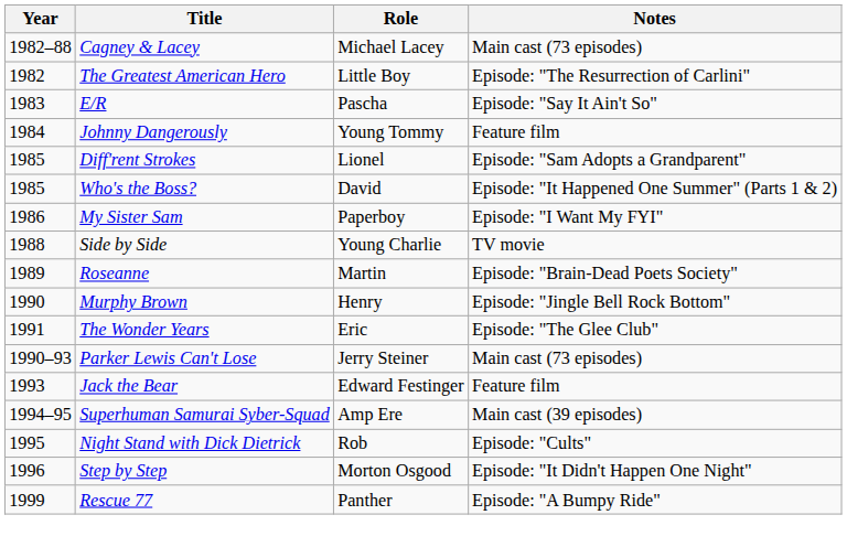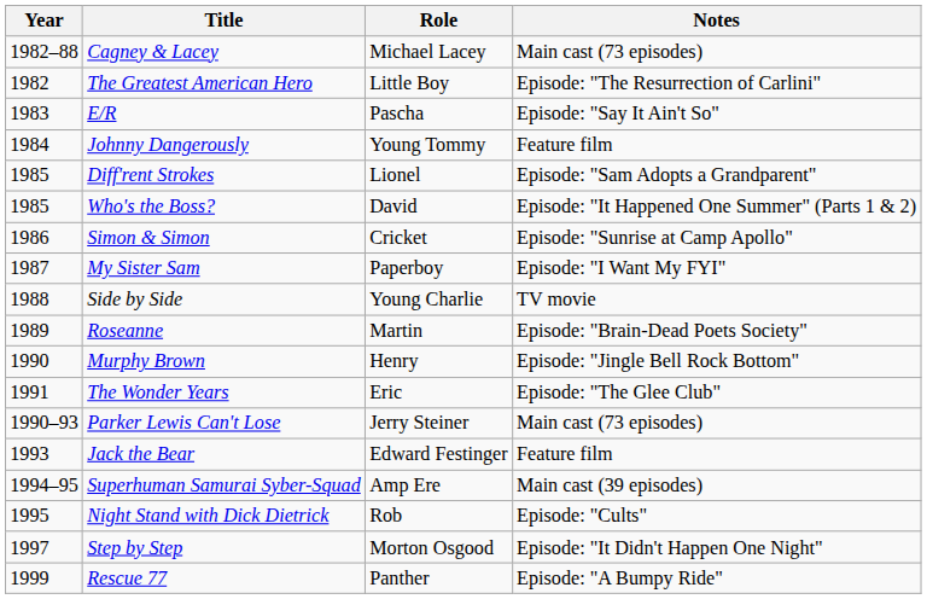 <table class="wikitable">
 <tr>
 <th>Year</th>
 <th>Title</th>
 <th>Role</th>
 <th>Notes</th>
 </tr>
 <tr>
 <td>1982–88</td>
 <td><em><a href='#'>Cagney & Lacey</a></em></td>
 <td>Michael Lacey</td>
 <td>Main cast (73 episodes)</td>
 </tr>
 <tr>
 <td>1982</td>
 <td><em><a href='#'>The Greatest American Hero</a></em></td>
 <td>Little Boy</td>
 <td>Episode: "The Resurrection of Carlini"</td>
 </tr>
 <tr>
 <td>1983</td>
 <td><em><a href='#'>E/R</a></em></td>
 <td>Pascha</td>
 <td>Episode: "Say It Ain't So"</td>
 </tr>
 <tr>
 <td>1984</td>
 <td><em><a href='#'>Johnny Dangerously</a></em></td>
 <td>Young Tommy</td>
 <td>Feature film</td>
 </tr>
 <tr>
 <td>1985</td>
 <td><em><a href='#'>Diff'rent Strokes</a></em></td>
 <td>Lionel</td>
 <td>Episode: "Sam Adopts a Grandparent"</td>
 </tr>
 <tr>
 <td>1985</td>
 <td><em><a href='#'>Who's the Boss?</a></em></td>
 <td>David</td>
 <td>Episode: "It Happened One Summer" (Parts 1 & 2)</td>
 </tr>
 <tr>
 <td>1986</td>
+<td><em><a href='#'>Simon & Simon</a></em></td>
+<td>Cricket</td>
+<td>Episode: "Sunrise at Camp Apollo"</td>
+</tr>
+<tr>
+<td>1987</td>
 <td><em><a href='#'>My Sister Sam</a></em></td>
 <td>Paperboy</td>
 <td>Episode: "I Want My FYI"</td>
 </tr>
 <tr>
 <td>1988</td>
 <td><em>Side by Side</em></td>
 <td>Young Charlie</td>
 <td>TV movie</td>
 </tr>
 <tr>
 <td>1989</td>
 <td><em><a href='#'>Roseanne</a></em></td>
 <td>Martin</td>
 <td>Episode: "Brain-Dead Poets Society"</td>
 </tr>
 <tr>
 <td>1990</td>
 <td><em><a href='#'>Murphy Brown</a></em></td>
 <td>Henry</td>
 <td>Episode: "Jingle Bell Rock Bottom"</td>
 </tr>
 <tr>
 <td>1991</td>
 <td><em><a href='#'>The Wonder Years</a></em></td>
 <td>Eric</td>
 <td>Episode: "The Glee Club"</td>
 </tr>
 <tr>
 <td>1990–93</td>
 <td><em><a href='#'>Parker Lewis Can't Lose</a></em></td>
 <td>Jerry Steiner</td>
 <td>Main cast (73 episodes)</td>
 </tr>
 <tr>
 <td>1993</td>
 <td><em><a href='#'>Jack the Bear</a></em></td>
 <td>Edward Festinger</td>
 <td>Feature film</td>
 </tr>
 <tr>
 <td>1994–95</td>
 <td><em><a href='#'>Superhuman Samurai Syber-Squad</a></em></td>
 <td>Amp Ere</td>
 <td>Main cast (39 episodes)</td>
 </tr>
 <tr>
 <td>1995</td>
 <td><em><a href='#'>Night Stand with Dick Dietrick</a></em></td>
 <td>Rob</td>
 <td>Episode: "Cults"</td>
 </tr>
 <tr>
-<td>1996</td>
+<td>1997</td>
 <td><em><a href='#'>Step by Step</a></em></td>
 <td>Morton Osgood</td>
 <td>Episode: "It Didn't Happen One Night"</td>
 </tr>
 <tr>
 <td>1999</td>
 <td><em><a href='#'>Rescue 77</a></em></td>
 <td>Panther</td>
 <td>Episode: "A Bumpy Ride"</td>
 </tr>
 </table>
